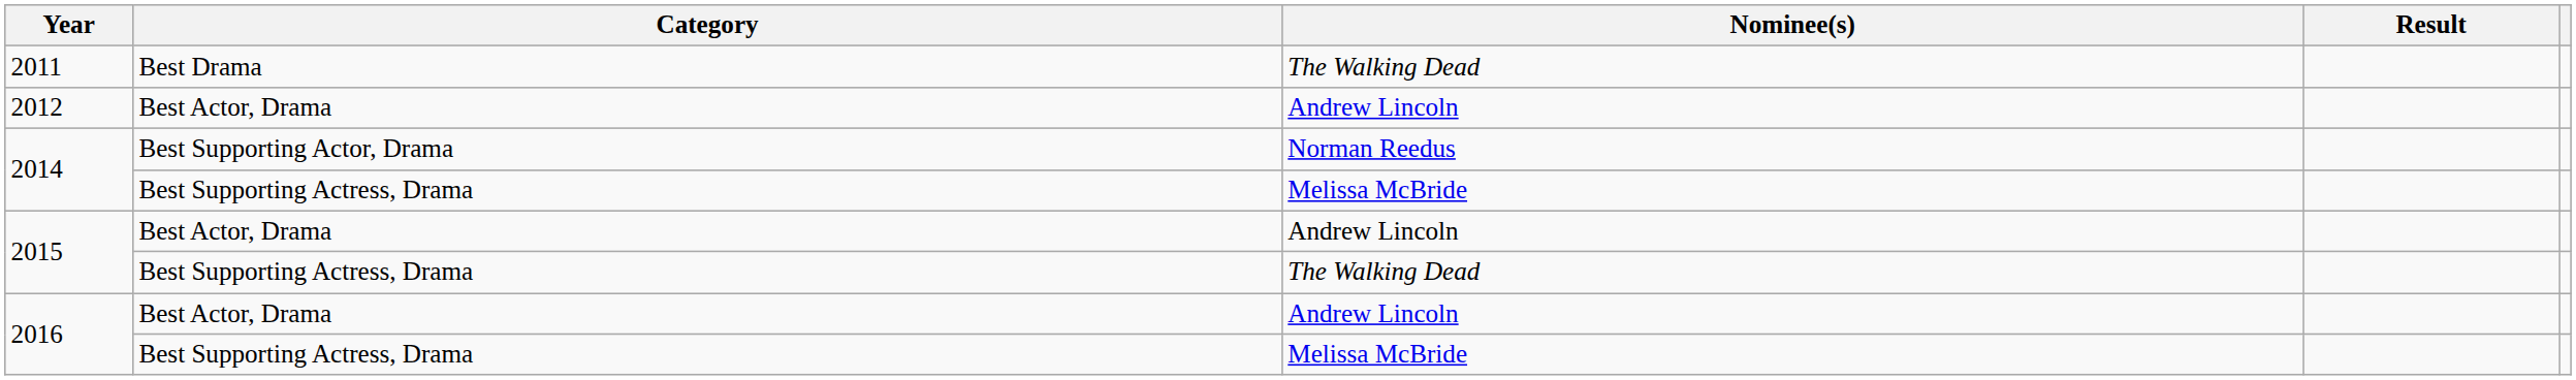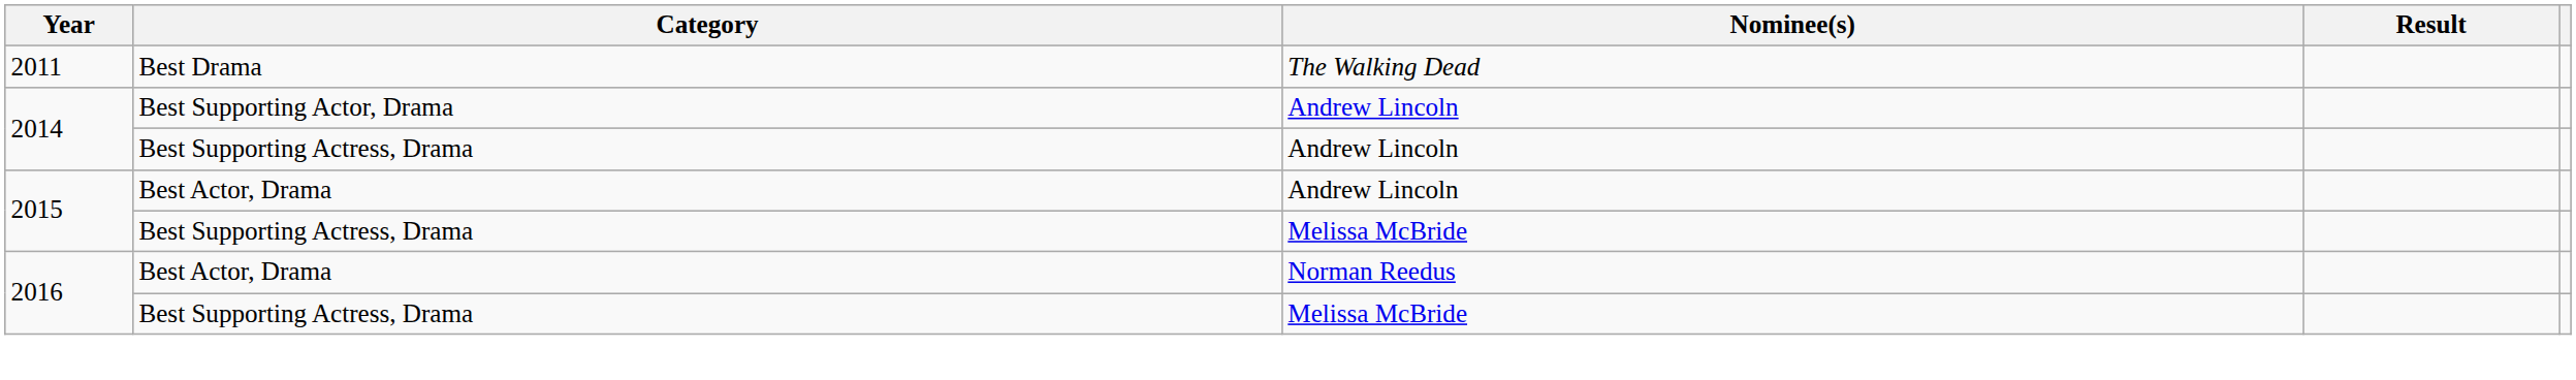 <table class="wikitable" width=100%>
 <tr>
 <th width=5%>Year</th>
 <th width=45%>Category</th>
 <th width=40%>Nominee(s)</th>
 <th width=10%>Result</th>
 <th width=5%></th>
 </tr>
 <tr>
 <td rowspan=1>2011</td>
 <td>Best Drama</td>
 <td><em>The Walking Dead</em></td>
 <td></td>
 <td></td>
 </tr>
 <tr>
-<td rowspan=1>2012</td>
-<td>Best Actor, Drama</td>
+<td rowspan=2>2014</td>
+<td>Best Supporting Actor, Drama</td>
 <td><a href='#'>Andrew Lincoln</a></td>
 <td></td>
 <td></td>
 </tr>
 <tr>
-<td rowspan=2>2014</td>
-<td>Best Supporting Actor, Drama</td>
-<td><a href='#'>Norman Reedus</a></td>
-<td></td>
-<td></td>
-</tr>
-<tr>
 <td>Best Supporting Actress, Drama</td>
-<td><a href='#'>Melissa McBride</a></td>
+<td>Andrew Lincoln</td>
 <td></td>
 <td></td>
 </tr>
 <tr>
 <td rowspan=2>2015</td>
 <td>Best Actor, Drama</td>
 <td>Andrew Lincoln</td>
 <td></td>
 <td></td>
 </tr>
 <tr>
 <td>Best Supporting Actress, Drama</td>
-<td><em>The Walking Dead</em></td>
+<td><a href='#'>Melissa McBride</a></td>
 <td></td>
 <td></td>
 </tr>
 <tr>
 <td rowspan=2>2016</td>
 <td>Best Actor, Drama</td>
-<td><a href='#'>Andrew Lincoln</a></td>
+<td><a href='#'>Norman Reedus</a></td>
 <td></td>
 <td></td>
 </tr>
 <tr>
 <td>Best Supporting Actress, Drama</td>
 <td><a href='#'>Melissa McBride</a></td>
 <td></td>
 <td></td>
 </tr>
 </table>
